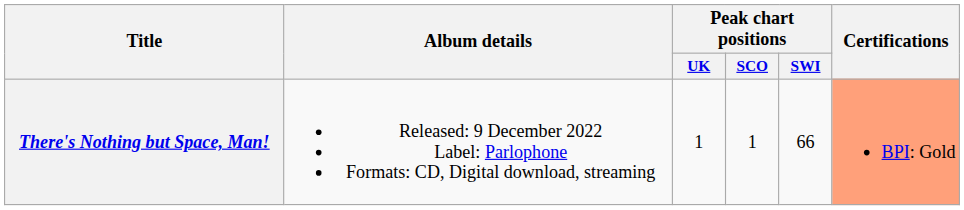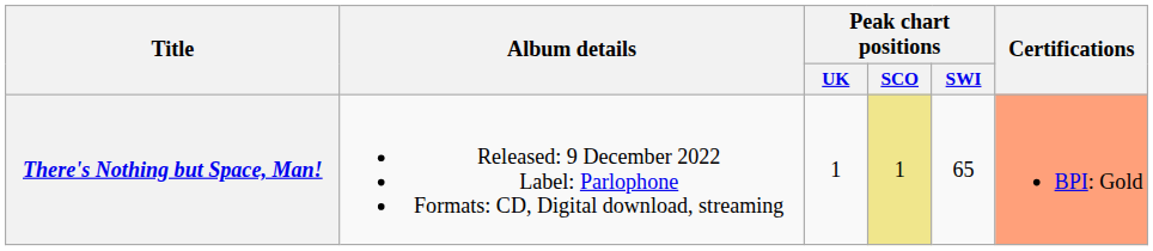 <table class="wikitable plainrowheaders" style="text-align:center;">
 <tr>
 <th scope="col" rowspan="2" style="width:15em;">Title</th>
 <th scope="col" rowspan="2" style="width:21em;">Album details</th>
 <th scope="col" colspan="3">Peak chart positions</th>
 <th scope="col" rowspan="2">Certifications</th>
 </tr>
 <tr>
 <th scope="col" style="width:3em;font-size:85%;"><a href='#'>UK</a><br></th>
 <th scope="col" style="width:3em;font-size:85%;"><a href='#'>SCO</a><br></th>
 <th scope="col" style="width:3em;font-size:85%;"><a href='#'>SWI</a><br></th>
 </tr>
 <tr>
 <th scope="row"><em><a href='#'>There's Nothing but Space, Man!</a></em></th>
 <td><br><ul><li>Released: 9 December 2022</li><li>Label: <a href='#'>Parlophone</a></li><li>Formats: CD, Digital download, streaming</li></ul></td>
 <td>1</td>
-<td>1</td>
-<td>66</td>
+<td style="background: khaki;">1</td>
+<td>65</td>
 <td style="background: lightsalmon;"><br><ul><li><a href='#'>BPI</a>: Gold</li></ul></td>
 </tr>
 </table>
